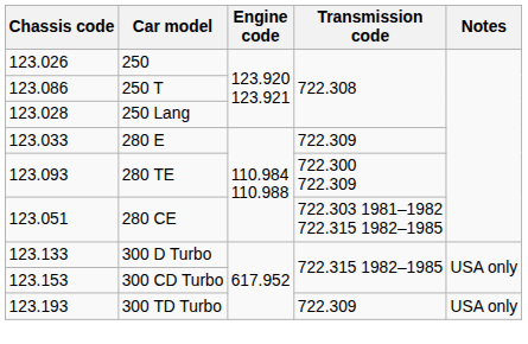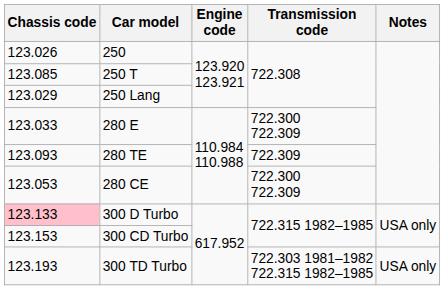 <table class="wikitable collapsible collapsed">
 <tr>
 <th>Chassis code</th>
 <th>Car model</th>
 <th>Engine<br>code</th>
 <th>Transmission<br>code</th>
 <th>Notes</th>
 </tr>
 <tr>
 <td>123.026</td>
 <td>250</td>
 <td rowspan="3">123.920<br>123.921</td>
 <td rowspan="3">722.308</td>
 </tr>
 <tr>
-<td>123.086</td>
+<td>123.085</td>
 <td>250 T</td>
 </tr>
 <tr>
-<td>123.028</td>
+<td>123.029</td>
 <td>250 Lang</td>
 </tr>
 <tr>
 <td>123.033</td>
 <td>280 E</td>
 <td rowspan="3">110.984<br>110.988</td>
-<td>722.309</td>
+<td>722.300<br>722.309</td>
 </tr>
 <tr>
 <td>123.093</td>
 <td>280 TE</td>
+<td>722.309</td>
+</tr>
+<tr>
+<td>123.053</td>
+<td>280 CE</td>
 <td>722.300<br>722.309</td>
 </tr>
 <tr>
-<td>123.051</td>
-<td>280 CE</td>
-<td>722.303 1981–1982<br>722.315 1982–1985</td>
-</tr>
-<tr>
-<td>123.133</td>
+<td style="background: pink;">123.133</td>
 <td>300 D Turbo</td>
 <td rowspan="3">617.952</td>
 <td rowspan="2">722.315 1982–1985</td>
 <td rowspan="2">USA only</td>
 </tr>
 <tr>
 <td>123.153</td>
 <td>300 CD Turbo</td>
 </tr>
 <tr>
 <td>123.193</td>
 <td>300 TD Turbo</td>
-<td>722.309</td>
+<td>722.303 1981–1982<br>722.315 1982–1985</td>
 <td>USA only</td>
 </tr>
 </table>
